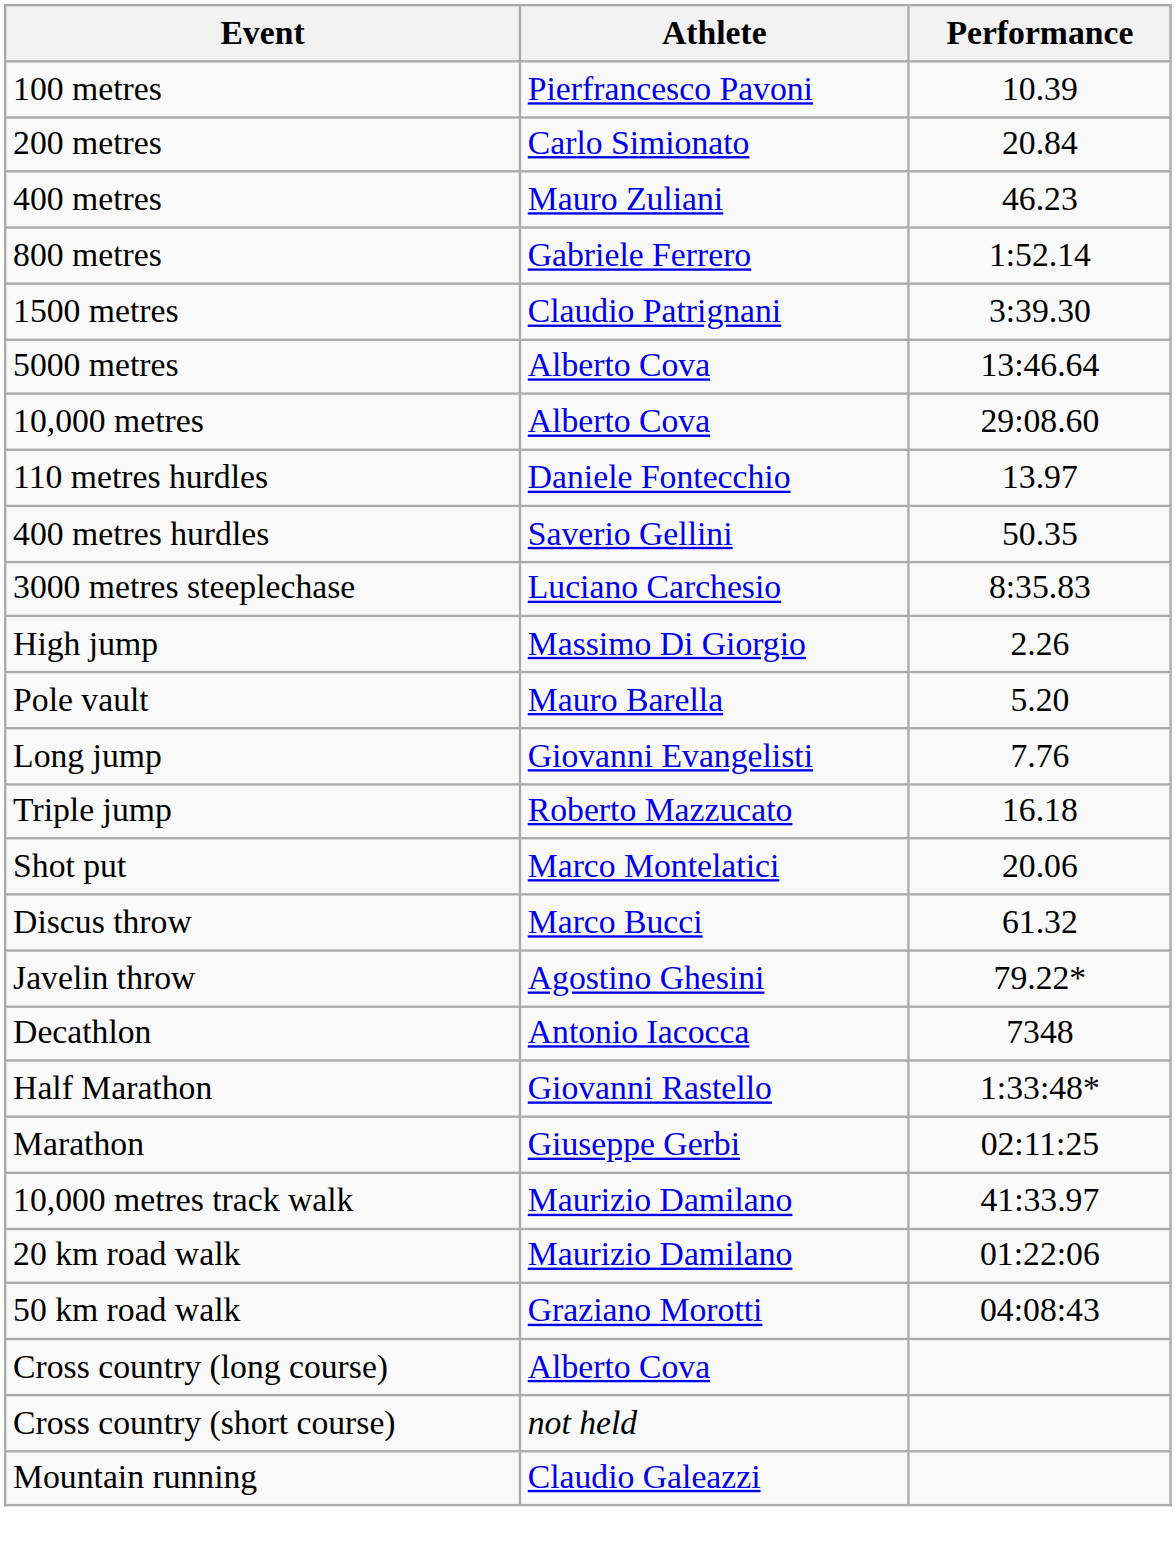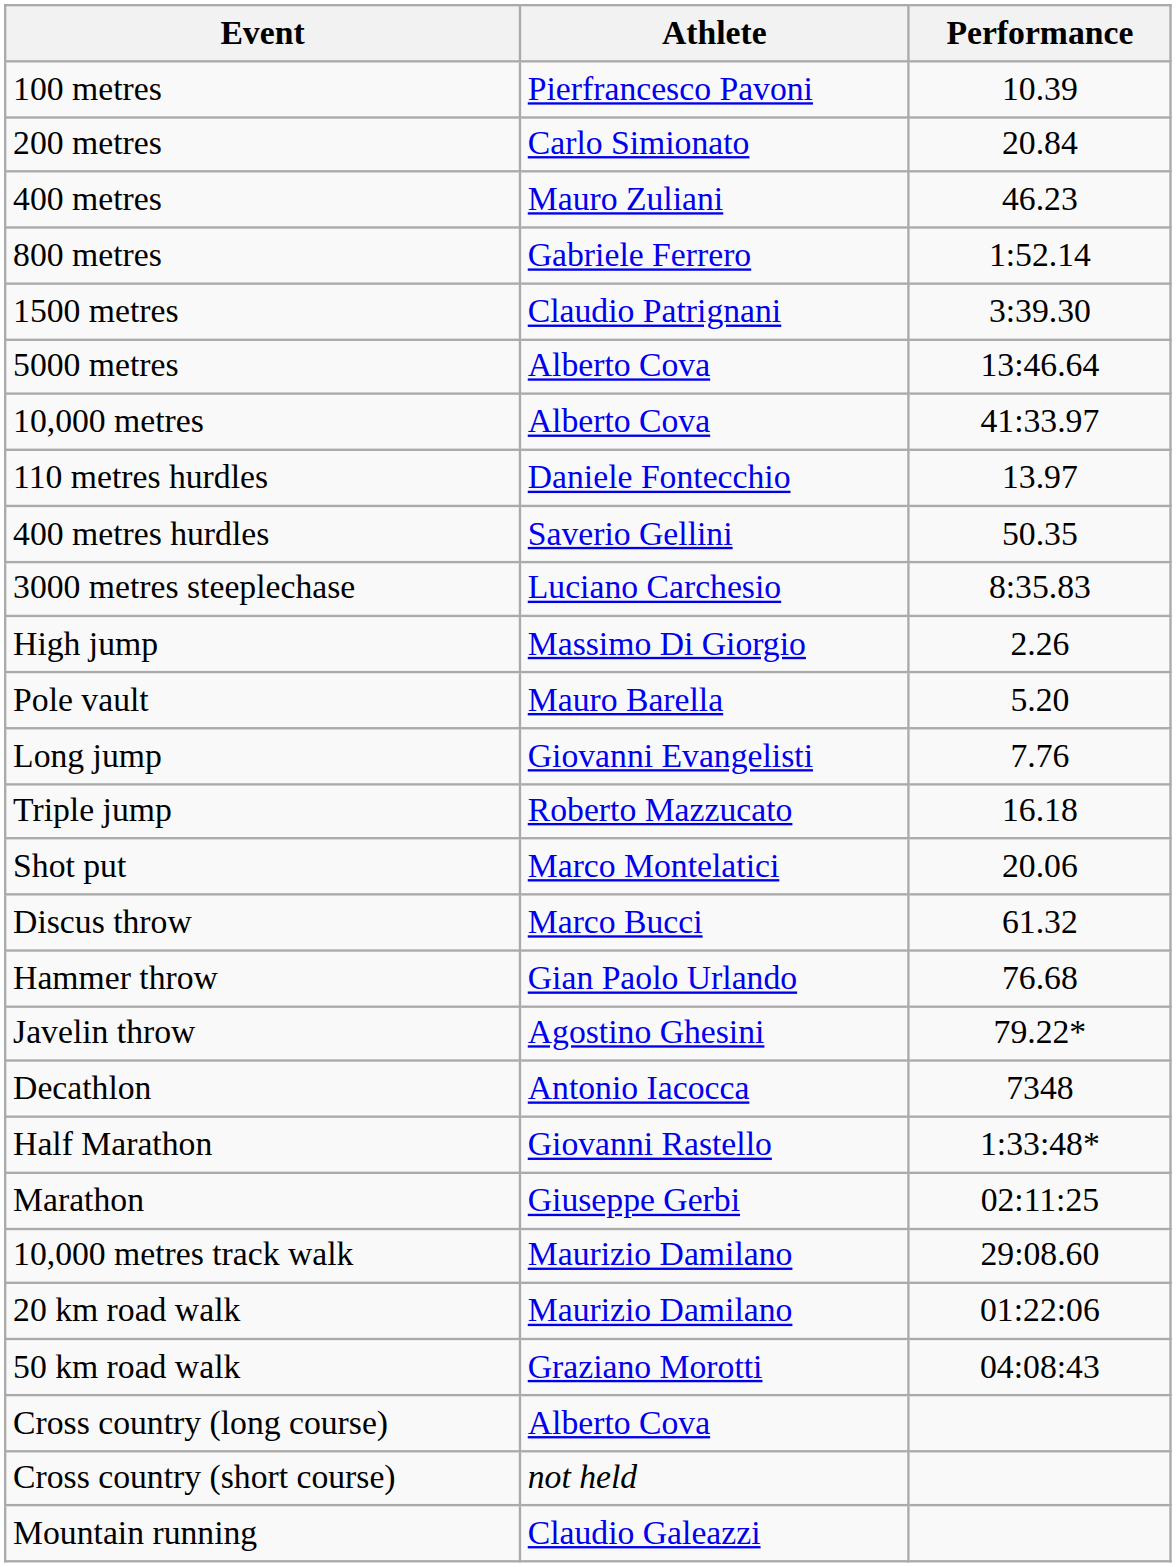 <table class="wikitable" width=80% style="font-size:90%; text-align:left;">
 <tr>
 <th>Event</th>
 <th>Athlete</th>
 <th>Performance</th>
 </tr>
 <tr>
 <td>100 metres</td>
 <td><a href='#'>Pierfrancesco Pavoni</a></td>
 <td align=center>10.39</td>
 </tr>
 <tr>
 <td>200 metres</td>
 <td><a href='#'>Carlo Simionato</a></td>
 <td align=center>20.84</td>
 </tr>
 <tr>
 <td>400 metres</td>
 <td><a href='#'>Mauro Zuliani</a></td>
 <td align=center>46.23</td>
 </tr>
 <tr>
 <td>800 metres</td>
 <td><a href='#'>Gabriele Ferrero</a></td>
 <td align=center>1:52.14</td>
 </tr>
 <tr>
 <td>1500 metres</td>
 <td><a href='#'>Claudio Patrignani</a></td>
 <td align=center>3:39.30</td>
 </tr>
 <tr>
 <td>5000 metres</td>
 <td><a href='#'>Alberto Cova</a></td>
 <td align=center>13:46.64</td>
 </tr>
 <tr>
 <td>10,000 metres</td>
 <td><a href='#'>Alberto Cova</a></td>
-<td align=center>29:08.60</td>
+<td align=center>41:33.97</td>
 </tr>
 <tr>
 <td>110 metres hurdles</td>
 <td><a href='#'>Daniele Fontecchio</a></td>
 <td align=center>13.97</td>
 </tr>
 <tr>
 <td>400 metres hurdles</td>
 <td><a href='#'>Saverio Gellini</a></td>
 <td align=center>50.35</td>
 </tr>
 <tr>
 <td>3000 metres steeplechase</td>
 <td><a href='#'>Luciano Carchesio</a></td>
 <td align=center>8:35.83</td>
 </tr>
 <tr>
 <td>High jump</td>
 <td><a href='#'>Massimo Di Giorgio</a></td>
 <td align=center>2.26</td>
 </tr>
 <tr>
 <td>Pole vault</td>
 <td><a href='#'>Mauro Barella</a></td>
 <td align=center>5.20</td>
 </tr>
 <tr>
 <td>Long jump</td>
 <td><a href='#'>Giovanni Evangelisti</a></td>
 <td align=center>7.76</td>
 </tr>
 <tr>
 <td>Triple jump</td>
 <td><a href='#'>Roberto Mazzucato</a></td>
 <td align=center>16.18</td>
 </tr>
 <tr>
 <td>Shot put</td>
 <td><a href='#'>Marco Montelatici</a></td>
 <td align=center>20.06</td>
 </tr>
 <tr>
 <td>Discus throw</td>
 <td><a href='#'>Marco Bucci</a></td>
 <td align=center>61.32</td>
 </tr>
 <tr>
+<td>Hammer throw</td>
+<td><a href='#'>Gian Paolo Urlando</a></td>
+<td align=center>76.68</td>
+</tr>
+<tr>
 <td>Javelin throw</td>
 <td><a href='#'>Agostino Ghesini</a></td>
 <td align=center>79.22*</td>
 </tr>
 <tr>
 <td>Decathlon</td>
 <td><a href='#'>Antonio Iacocca</a></td>
 <td align=center>7348</td>
 </tr>
 <tr>
 <td>Half Marathon</td>
 <td><a href='#'>Giovanni Rastello</a></td>
 <td align=center>1:33:48*</td>
 </tr>
 <tr>
 <td>Marathon</td>
 <td><a href='#'>Giuseppe Gerbi</a></td>
 <td align=center>02:11:25</td>
 </tr>
 <tr>
 <td>10,000 metres track walk</td>
 <td><a href='#'>Maurizio Damilano</a></td>
-<td align=center>41:33.97</td>
+<td align=center>29:08.60</td>
 </tr>
 <tr>
 <td>20 km road walk</td>
 <td><a href='#'>Maurizio Damilano</a></td>
 <td align=center>01:22:06</td>
 </tr>
 <tr>
 <td>50 km road walk</td>
 <td><a href='#'>Graziano Morotti</a></td>
 <td align=center>04:08:43</td>
 </tr>
 <tr>
 <td>Cross country (long course)</td>
 <td><a href='#'>Alberto Cova</a></td>
 <td align=center></td>
 </tr>
 <tr>
 <td>Cross country (short course)</td>
 <td><em>not held</em></td>
 <td align=center></td>
 </tr>
 <tr>
 <td>Mountain running</td>
 <td><a href='#'>Claudio Galeazzi</a></td>
 <td align=center></td>
 </tr>
 </table>
